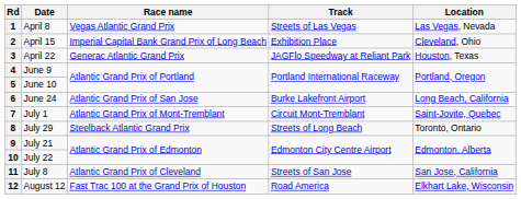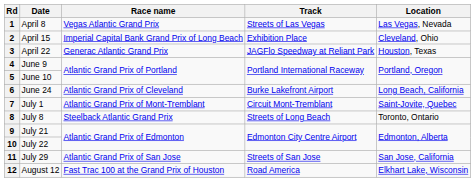 <table class="wikitable" style="font-size: 85%;">
 <tr>
 <th>Rd</th>
 <th>Date</th>
 <th>Race name</th>
 <th>Track</th>
 <th>Location</th>
 </tr>
 <tr>
 <th>1</th>
 <td>April 8</td>
 <td> <a href='#'>Vegas Atlantic Grand Prix</a></td>
 <td><a href='#'>Streets of Las Vegas</a></td>
 <td><a href='#'>Las Vegas</a>, Nevada</td>
 </tr>
 <tr>
 <th>2</th>
 <td>April 15</td>
 <td> <a href='#'>Imperial Capital Bank Grand Prix of Long Beach</a></td>
 <td><a href='#'>Exhibition Place</a></td>
 <td><a href='#'>Cleveland</a>, Ohio</td>
 </tr>
 <tr>
 <th>3</th>
 <td>April 22</td>
 <td> <a href='#'>Generac Atlantic Grand Prix</a></td>
 <td><a href='#'>JAGFlo Speedway at Reliant Park</a></td>
 <td><a href='#'>Houston</a>, Texas</td>
 </tr>
 <tr>
 <th>4</th>
 <td>June 9</td>
 <td rowspan="2"> <a href='#'>Atlantic Grand Prix of Portland</a></td>
 <td rowspan="2"><a href='#'>Portland International Raceway</a></td>
 <td rowspan="2"><a href='#'>Portland, Oregon</a></td>
 </tr>
 <tr>
 <th>5</th>
 <td>June 10</td>
 </tr>
 <tr>
 <th>6</th>
 <td>June 24</td>
-<td> <a href='#'>Atlantic Grand Prix of San Jose</a></td>
+<td> <a href='#'>Atlantic Grand Prix of Cleveland</a></td>
 <td><a href='#'>Burke Lakefront Airport</a></td>
 <td><a href='#'>Long Beach, California</a></td>
 </tr>
 <tr>
 <th>7</th>
 <td>July 1</td>
 <td> <a href='#'>Atlantic Grand Prix of Mont-Tremblant</a></td>
 <td><a href='#'>Circuit Mont-Tremblant</a></td>
 <td><a href='#'>Saint-Jovite, Quebec</a></td>
 </tr>
 <tr>
 <th>8</th>
-<td>July 29</td>
+<td>July 8</td>
 <td> <a href='#'>Steelback Atlantic Grand Prix</a></td>
 <td><a href='#'>Streets of Long Beach</a></td>
 <td>Toronto, Ontario</td>
 </tr>
 <tr>
 <th>9</th>
 <td>July 21</td>
 <td rowspan="2"> <a href='#'>Atlantic Grand Prix of Edmonton</a></td>
 <td rowspan="2"><a href='#'>Edmonton City Centre Airport</a></td>
 <td rowspan="2"><a href='#'>Edmonton, Alberta</a></td>
 </tr>
 <tr>
 <th>10</th>
 <td>July 22</td>
 </tr>
 <tr>
 <th>11</th>
-<td>July 8</td>
-<td> <a href='#'>Atlantic Grand Prix of Cleveland</a></td>
+<td>July 29</td>
+<td> <a href='#'>Atlantic Grand Prix of San Jose</a></td>
 <td><a href='#'>Streets of San Jose</a></td>
 <td><a href='#'>San Jose, California</a></td>
 </tr>
 <tr>
 <th>12</th>
 <td>August 12</td>
 <td> <a href='#'>Fast Trac 100 at the Grand Prix of Houston</a></td>
 <td><a href='#'>Road America</a></td>
 <td><a href='#'>Elkhart Lake, Wisconsin</a></td>
 </tr>
 </table>
